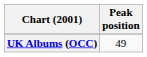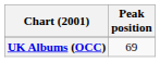 <table class="wikitable sortable plainrowheaders">
 <tr>
 <th scope="col">Chart (2001)</th>
 <th scope="col">Peak<br>position</th>
 </tr>
 <tr>
 </tr>
 <tr>
 </tr>
 <tr>
 </tr>
 <tr>
 </tr>
 <tr>
 <th scope="row"><a href='#'>UK Albums</a> (<a href='#'>OCC</a>)</th>
-<td align="center">49</td>
+<td align="center">69</td>
 </tr>
 </table>
